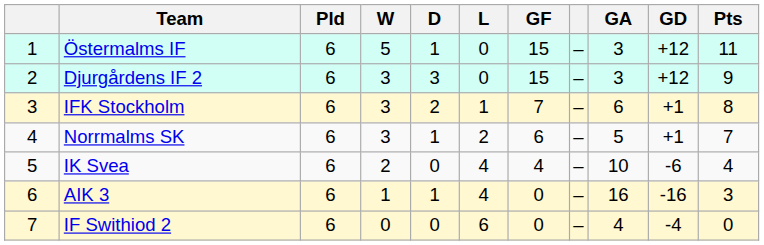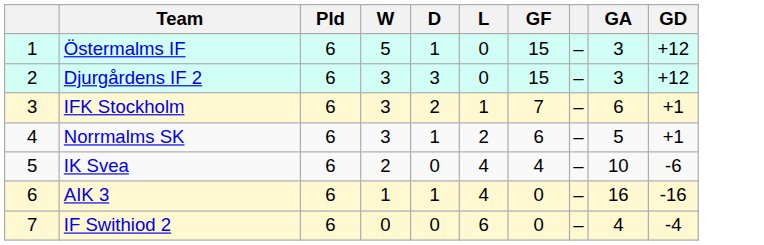 <table class="wikitable" style="text-align: center;">
 <tr>
 <th style="width: 40px;"></th>
 <th style="width: 200px;">Team</th>
 <th style="width: 45px;">Pld</th>
 <th style="width: 35px;">W</th>
 <th style="width: 35px;">D</th>
 <th style="width: 35px;">L</th>
 <th style="width: 45px;">GF</th>
 <th></th>
 <th style="width: 45px;">GA</th>
 <th style="width: 35px;">GD</th>
-<th style="width: 45px;">Pts</th>
 </tr>
 <tr style="background: #d1fff6">
 <td>1</td>
 <td style="text-align: left;"><a href='#'>Östermalms IF</a></td>
 <td>6</td>
 <td>5</td>
 <td>1</td>
 <td>0</td>
 <td>15</td>
 <td>–</td>
 <td>3</td>
 <td>+12</td>
-<td>11</td>
 </tr>
 <tr style="background: #d1fff6">
 <td>2</td>
 <td style="text-align: left;"><a href='#'>Djurgårdens IF 2</a></td>
 <td>6</td>
 <td>3</td>
 <td>3</td>
 <td>0</td>
 <td>15</td>
 <td>–</td>
 <td>3</td>
 <td>+12</td>
-<td>9</td>
 </tr>
 <tr style="background: #fff8d1">
 <td>3</td>
 <td style="text-align: left;"><a href='#'>IFK Stockholm</a></td>
 <td>6</td>
 <td>3</td>
 <td>2</td>
 <td>1</td>
 <td>7</td>
 <td>–</td>
 <td>6</td>
 <td>+1</td>
-<td>8</td>
 </tr>
 <tr>
 <td>4</td>
 <td style="text-align: left;"><a href='#'>Norrmalms SK</a></td>
 <td>6</td>
 <td>3</td>
 <td>1</td>
 <td>2</td>
 <td>6</td>
 <td>–</td>
 <td>5</td>
 <td>+1</td>
-<td>7</td>
 </tr>
 <tr>
 <td>5</td>
 <td style="text-align: left;"><a href='#'>IK Svea</a></td>
 <td>6</td>
 <td>2</td>
 <td>0</td>
 <td>4</td>
 <td>4</td>
 <td>–</td>
 <td>10</td>
 <td>-6</td>
-<td>4</td>
 </tr>
 <tr style="background: #fff8d1">
 <td>6</td>
 <td style="text-align: left;"><a href='#'>AIK 3</a></td>
 <td>6</td>
 <td>1</td>
 <td>1</td>
 <td>4</td>
 <td>0</td>
 <td>–</td>
 <td>16</td>
 <td>-16</td>
-<td>3</td>
 </tr>
 <tr style="background: #fff8d1">
 <td>7</td>
 <td style="text-align: left;"><a href='#'>IF Swithiod 2</a></td>
 <td>6</td>
 <td>0</td>
 <td>0</td>
 <td>6</td>
 <td>0</td>
 <td>–</td>
 <td>4</td>
 <td>-4</td>
-<td>0</td>
 </tr>
 </table>
